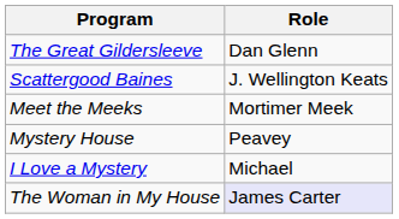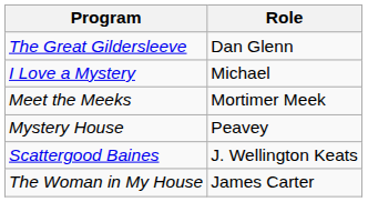 <table class="wikitable">
 <tr>
 <th>Program</th>
 <th>Role</th>
 </tr>
 <tr>
 <td><em><a href='#'>The Great Gildersleeve</a></em></td>
 <td>Dan Glenn</td>
 </tr>
 <tr>
-<td><em><a href='#'>Scattergood Baines</a></em></td>
-<td>J. Wellington Keats</td>
+<td><em><a href='#'>I Love a Mystery</a></em></td>
+<td>Michael</td>
 </tr>
 <tr>
 <td><em>Meet the Meeks</em></td>
 <td>Mortimer Meek</td>
 </tr>
 <tr>
 <td><em>Mystery House</em></td>
 <td>Peavey</td>
 </tr>
 <tr>
-<td><em><a href='#'>I Love a Mystery</a></em></td>
-<td>Michael</td>
+<td><em><a href='#'>Scattergood Baines</a></em></td>
+<td>J. Wellington Keats</td>
 </tr>
 <tr>
 <td><em>The Woman in My House</em></td>
-<td style="background: lavender;">James Carter</td>
+<td>James Carter</td>
 </tr>
 </table>
